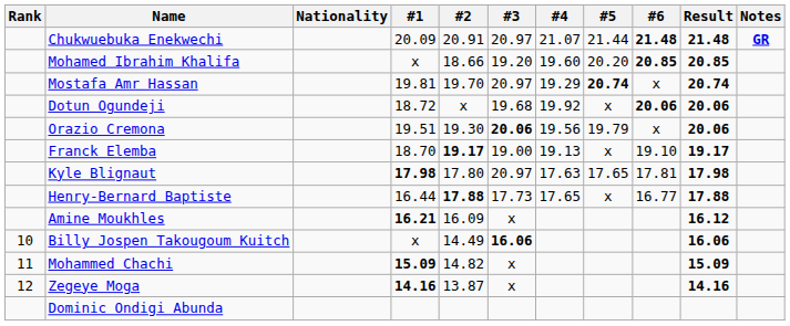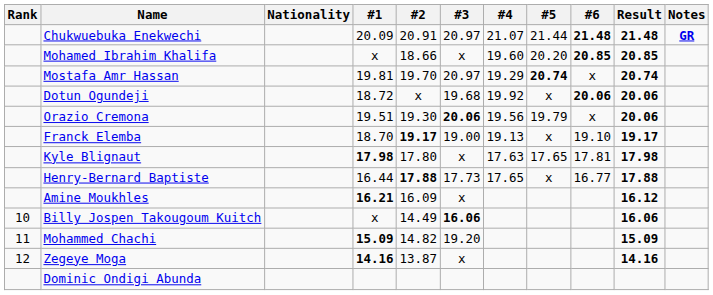 <table class="wikitable sortable" style="text-align:center">
 <tr>
 <th>Rank</th>
 <th>Name</th>
 <th>Nationality</th>
 <th>#1</th>
 <th>#2</th>
 <th>#3</th>
 <th>#4</th>
 <th>#5</th>
 <th>#6</th>
 <th>Result</th>
 <th>Notes</th>
 </tr>
 <tr>
 <td></td>
 <td align=left><a href='#'>Chukwuebuka Enekwechi</a></td>
 <td align=left></td>
 <td>20.09</td>
 <td>20.91</td>
 <td>20.97</td>
 <td>21.07</td>
 <td>21.44</td>
 <td><strong>21.48</strong></td>
 <td><strong>21.48</strong></td>
 <td><strong><a href='#'>GR</a></strong></td>
 </tr>
 <tr>
 <td></td>
 <td align=left><a href='#'>Mohamed Ibrahim Khalifa</a></td>
 <td align=left></td>
 <td>x</td>
 <td>18.66</td>
-<td>19.20</td>
+<td>x</td>
 <td>19.60</td>
 <td>20.20</td>
 <td><strong>20.85</strong></td>
 <td><strong>20.85</strong></td>
 <td></td>
 </tr>
 <tr>
 <td></td>
 <td align=left><a href='#'>Mostafa Amr Hassan</a></td>
 <td align=left></td>
 <td>19.81</td>
 <td>19.70</td>
 <td>20.97</td>
 <td>19.29</td>
 <td><strong>20.74</strong></td>
 <td>x</td>
 <td><strong>20.74</strong></td>
 <td></td>
 </tr>
 <tr>
 <td></td>
 <td align=left><a href='#'>Dotun Ogundeji</a></td>
 <td align=left></td>
 <td>18.72</td>
 <td>x</td>
 <td>19.68</td>
 <td>19.92</td>
 <td>x</td>
 <td><strong>20.06</strong></td>
 <td><strong>20.06</strong></td>
 <td></td>
 </tr>
 <tr>
 <td></td>
 <td align=left><a href='#'>Orazio Cremona</a></td>
 <td align=left></td>
 <td>19.51</td>
 <td>19.30</td>
 <td><strong>20.06</strong></td>
 <td>19.56</td>
 <td>19.79</td>
 <td>x</td>
 <td><strong>20.06</strong></td>
 <td></td>
 </tr>
 <tr>
 <td></td>
 <td align=left><a href='#'>Franck Elemba</a></td>
 <td align=left></td>
 <td>18.70</td>
 <td><strong>19.17</strong></td>
 <td>19.00</td>
 <td>19.13</td>
 <td>x</td>
 <td>19.10</td>
 <td><strong>19.17</strong></td>
 <td></td>
 </tr>
 <tr>
 <td></td>
 <td align=left><a href='#'>Kyle Blignaut</a></td>
 <td align=left></td>
 <td><strong>17.98</strong></td>
 <td>17.80</td>
-<td>20.97</td>
+<td>x</td>
 <td>17.63</td>
 <td>17.65</td>
 <td>17.81</td>
 <td><strong>17.98</strong></td>
 <td></td>
 </tr>
 <tr>
 <td></td>
 <td align=left><a href='#'>Henry-Bernard Baptiste</a></td>
 <td align=left></td>
 <td>16.44</td>
 <td><strong>17.88</strong></td>
 <td>17.73</td>
 <td>17.65</td>
 <td>x</td>
 <td>16.77</td>
 <td><strong>17.88</strong></td>
 <td></td>
 </tr>
 <tr>
 <td></td>
 <td align=left><a href='#'>Amine Moukhles</a></td>
 <td align=left></td>
 <td><strong>16.21</strong></td>
 <td>16.09</td>
 <td>x</td>
 <td></td>
 <td></td>
 <td></td>
 <td><strong>16.12</strong></td>
 <td></td>
 </tr>
 <tr>
 <td>10</td>
 <td align=left><a href='#'>Billy Jospen Takougoum Kuitch</a></td>
 <td align=left></td>
 <td>x</td>
 <td>14.49</td>
 <td><strong>16.06</strong></td>
 <td></td>
 <td></td>
 <td></td>
 <td><strong>16.06</strong></td>
 <td></td>
 </tr>
 <tr>
 <td>11</td>
 <td align=left><a href='#'>Mohammed Chachi</a></td>
 <td align=left></td>
 <td><strong>15.09</strong></td>
 <td>14.82</td>
-<td>x</td>
+<td>19.20</td>
 <td></td>
 <td></td>
 <td></td>
 <td><strong>15.09</strong></td>
 <td></td>
 </tr>
 <tr>
 <td>12</td>
 <td align=left><a href='#'>Zegeye Moga</a></td>
 <td align=left></td>
 <td><strong>14.16</strong></td>
 <td>13.87</td>
 <td>x</td>
 <td></td>
 <td></td>
 <td></td>
 <td><strong>14.16</strong></td>
 <td></td>
 </tr>
 <tr>
 <td></td>
 <td align=left><a href='#'>Dominic Ondigi Abunda</a></td>
 <td align=left></td>
 <td></td>
 <td></td>
 <td></td>
 <td></td>
 <td></td>
 <td></td>
 <td><strong></strong></td>
 <td></td>
 </tr>
 </table>
